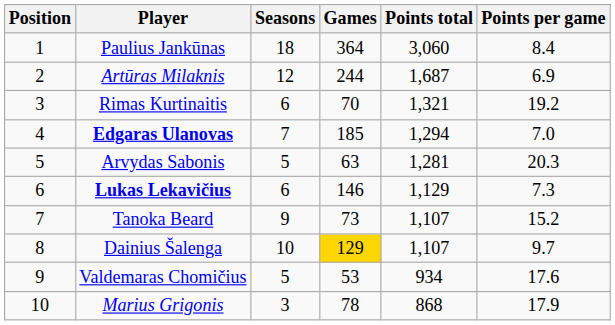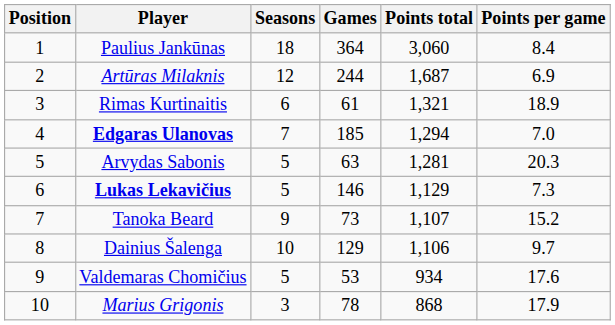 <table class="wikitable" style="text-align:center;">
 <tr>
 <th>Position</th>
 <th>Player</th>
 <th>Seasons</th>
 <th>Games</th>
 <th>Points total</th>
 <th>Points per game</th>
 </tr>
 <tr>
 <td>1</td>
 <td><a href='#'>Paulius Jankūnas</a></td>
 <td>18</td>
 <td>364</td>
 <td>3,060</td>
 <td>8.4</td>
 </tr>
 <tr>
 <td>2</td>
 <td><em><a href='#'>Artūras Milaknis</a></em></td>
 <td>12</td>
 <td>244</td>
 <td>1,687</td>
 <td>6.9</td>
 </tr>
 <tr>
 <td>3</td>
 <td><a href='#'>Rimas Kurtinaitis</a></td>
 <td>6</td>
-<td>70</td>
+<td>61</td>
 <td>1,321</td>
-<td>19.2</td>
+<td>18.9</td>
 </tr>
 <tr>
 <td>4</td>
 <td><strong><a href='#'>Edgaras Ulanovas</a></strong></td>
 <td>7</td>
 <td>185</td>
 <td>1,294</td>
 <td>7.0</td>
 </tr>
 <tr>
 <td>5</td>
 <td><a href='#'>Arvydas Sabonis</a></td>
 <td>5</td>
 <td>63</td>
 <td>1,281</td>
 <td>20.3</td>
 </tr>
 <tr>
 <td>6</td>
 <td><strong><a href='#'>Lukas Lekavičius</a></strong></td>
-<td>6</td>
+<td>5</td>
 <td>146</td>
 <td>1,129</td>
 <td>7.3</td>
 </tr>
 <tr>
 <td>7</td>
 <td><a href='#'>Tanoka Beard</a></td>
 <td>9</td>
 <td>73</td>
 <td>1,107</td>
 <td>15.2</td>
 </tr>
 <tr>
 <td>8</td>
 <td><a href='#'>Dainius Šalenga</a></td>
 <td>10</td>
-<td style="background: gold;">129</td>
-<td>1,107</td>
+<td>129</td>
+<td>1,106</td>
 <td>9.7</td>
 </tr>
 <tr>
 <td>9</td>
 <td><a href='#'>Valdemaras Chomičius</a></td>
 <td>5</td>
 <td>53</td>
 <td>934</td>
 <td>17.6</td>
 </tr>
 <tr>
 <td>10</td>
 <td><em><a href='#'>Marius Grigonis</a></em></td>
 <td>3</td>
 <td>78</td>
 <td>868</td>
 <td>17.9</td>
 </tr>
 </table>
